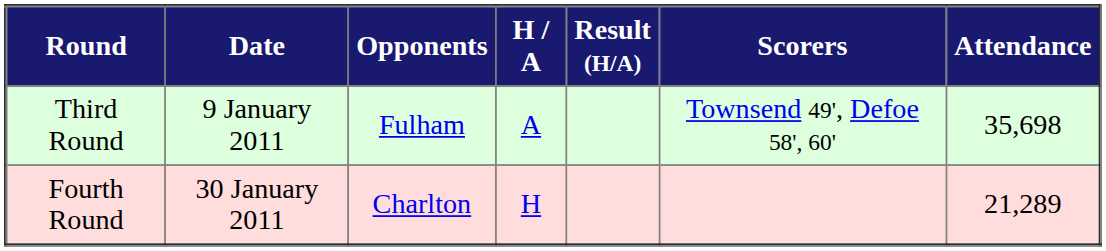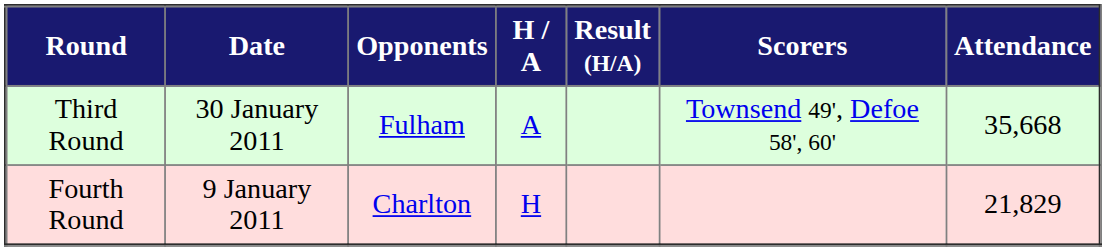 <table border="2" cellpadding="4" style="border-collapse:collapse; text-align:center;">
 <tr style="background:#191970; color:white;">
 <th><strong>Round</strong></th>
 <th><strong>Date</strong></th>
 <th><strong>Opponents</strong></th>
 <th><strong>H / A</strong></th>
 <th><strong>Result <br> <small>(H/A)</small></strong></th>
 <th><strong>Scorers</strong></th>
 <th><strong>Attendance</strong></th>
 </tr>
 <tr bgcolor="#ddffdd">
 <td>Third Round</td>
-<td>9 January 2011</td>
+<td>30 January 2011</td>
 <td><a href='#'>Fulham</a></td>
 <td><a href='#'>A</a></td>
 <td></td>
 <td><a href='#'>Townsend</a> <small>49'</small>, <a href='#'>Defoe</a> <small>58', 60'</small></td>
-<td>35,698</td>
+<td>35,668</td>
 </tr>
 <tr bgcolor="#ffdddd">
 <td>Fourth Round</td>
-<td>30 January 2011</td>
+<td>9 January 2011</td>
 <td><a href='#'>Charlton</a></td>
 <td><a href='#'>H</a></td>
 <td></td>
 <td></td>
-<td>21,289</td>
+<td>21,829</td>
 </tr>
 </table>
